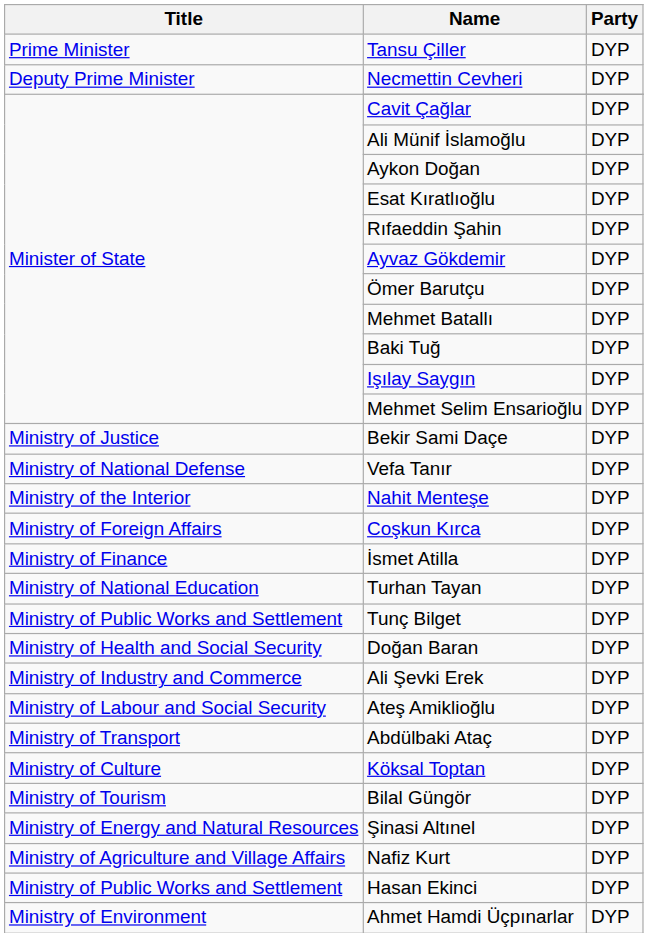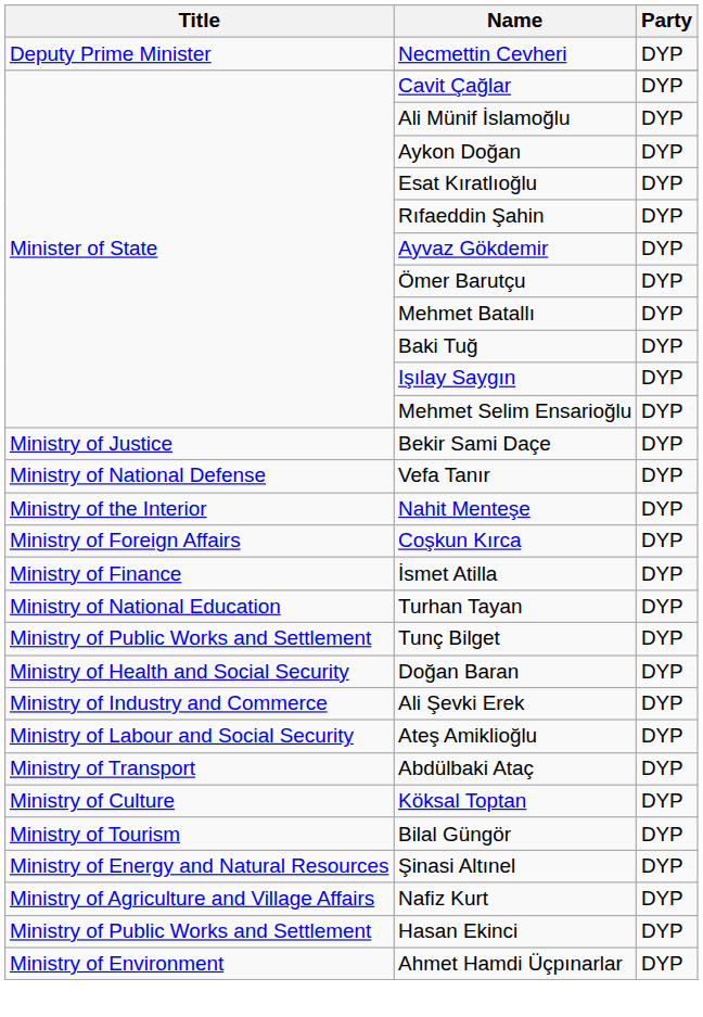 <table class="wikitable">
 <tr>
 <th>Title</th>
 <th>Name</th>
 <th>Party</th>
-</tr>
-<tr>
-<td><a href='#'>Prime Minister</a></td>
-<td><a href='#'>Tansu Çiller</a></td>
-<td>DYP</td>
 </tr>
 <tr>
 <td><a href='#'>Deputy Prime Minister</a></td>
 <td><a href='#'>Necmettin Cevheri</a></td>
 <td>DYP</td>
 </tr>
 <tr>
 <td rowspan="12" style="text-align:left;"><a href='#'>Minister of State</a></td>
 </tr>
 <tr>
 <td><a href='#'>Cavit Çağlar</a></td>
 <td>DYP</td>
 </tr>
 <tr>
 <td>Ali Münif İslamoğlu</td>
 <td>DYP</td>
 </tr>
 <tr>
 <td>Aykon Doğan</td>
 <td>DYP</td>
 </tr>
 <tr>
 <td>Esat Kıratlıoğlu</td>
 <td>DYP</td>
 </tr>
 <tr>
 <td>Rıfaeddin Şahin</td>
 <td>DYP</td>
 </tr>
 <tr>
 <td><a href='#'>Ayvaz Gökdemir</a></td>
 <td>DYP</td>
 </tr>
 <tr>
 <td>Ömer Barutçu</td>
 <td>DYP</td>
 </tr>
 <tr>
 <td>Mehmet Batallı</td>
 <td>DYP</td>
 </tr>
 <tr>
 <td>Baki Tuğ</td>
 <td>DYP</td>
 </tr>
 <tr>
 <td><a href='#'>Işılay Saygın</a></td>
 <td>DYP</td>
 </tr>
 <tr>
 <td>Mehmet Selim Ensarioğlu</td>
 <td>DYP</td>
 </tr>
 <tr>
 <td><a href='#'>Ministry of Justice</a></td>
 <td>Bekir Sami Daçe</td>
 <td>DYP</td>
 </tr>
 <tr>
 <td><a href='#'>Ministry of National Defense</a></td>
 <td>Vefa Tanır</td>
 <td>DYP</td>
 </tr>
 <tr>
 <td><a href='#'>Ministry of the Interior</a></td>
 <td><a href='#'>Nahit Menteşe</a></td>
 <td>DYP</td>
 </tr>
 <tr>
 <td><a href='#'>Ministry of Foreign Affairs</a></td>
 <td><a href='#'>Coşkun Kırca</a></td>
 <td>DYP</td>
 </tr>
 <tr>
 <td><a href='#'>Ministry of Finance</a></td>
 <td>İsmet Atilla</td>
 <td>DYP</td>
 </tr>
 <tr>
 <td><a href='#'>Ministry of National Education</a></td>
 <td>Turhan Tayan</td>
 <td>DYP</td>
 </tr>
 <tr>
 <td><a href='#'>Ministry of Public Works and Settlement</a></td>
 <td>Tunç Bilget</td>
 <td>DYP</td>
 </tr>
 <tr>
 <td><a href='#'>Ministry of Health and Social Security</a></td>
 <td>Doğan Baran</td>
 <td>DYP</td>
 </tr>
 <tr>
 <td><a href='#'>Ministry of Industry and Commerce</a></td>
 <td>Ali Şevki Erek</td>
 <td>DYP</td>
 </tr>
 <tr>
 <td><a href='#'>Ministry of Labour and Social Security</a></td>
 <td>Ateş Amiklioğlu</td>
 <td>DYP</td>
 </tr>
 <tr>
 <td><a href='#'>Ministry of Transport</a></td>
 <td>Abdülbaki Ataç</td>
 <td>DYP</td>
 </tr>
 <tr>
 <td><a href='#'>Ministry of Culture</a></td>
 <td><a href='#'>Köksal Toptan</a></td>
 <td>DYP</td>
 </tr>
 <tr>
 <td><a href='#'>Ministry of Tourism</a></td>
 <td>Bilal Güngör</td>
 <td>DYP</td>
 </tr>
 <tr>
 <td><a href='#'>Ministry of Energy and Natural Resources</a></td>
 <td>Şinasi Altınel</td>
 <td>DYP</td>
 </tr>
 <tr>
 <td><a href='#'>Ministry of Agriculture and Village Affairs</a></td>
 <td>Nafiz Kurt</td>
 <td>DYP</td>
 </tr>
 <tr>
 <td><a href='#'>Ministry of Public Works and Settlement</a></td>
 <td>Hasan Ekinci</td>
 <td>DYP</td>
 </tr>
 <tr>
 <td><a href='#'>Ministry of Environment</a></td>
 <td>Ahmet Hamdi Üçpınarlar</td>
 <td>DYP</td>
 </tr>
 </table>
